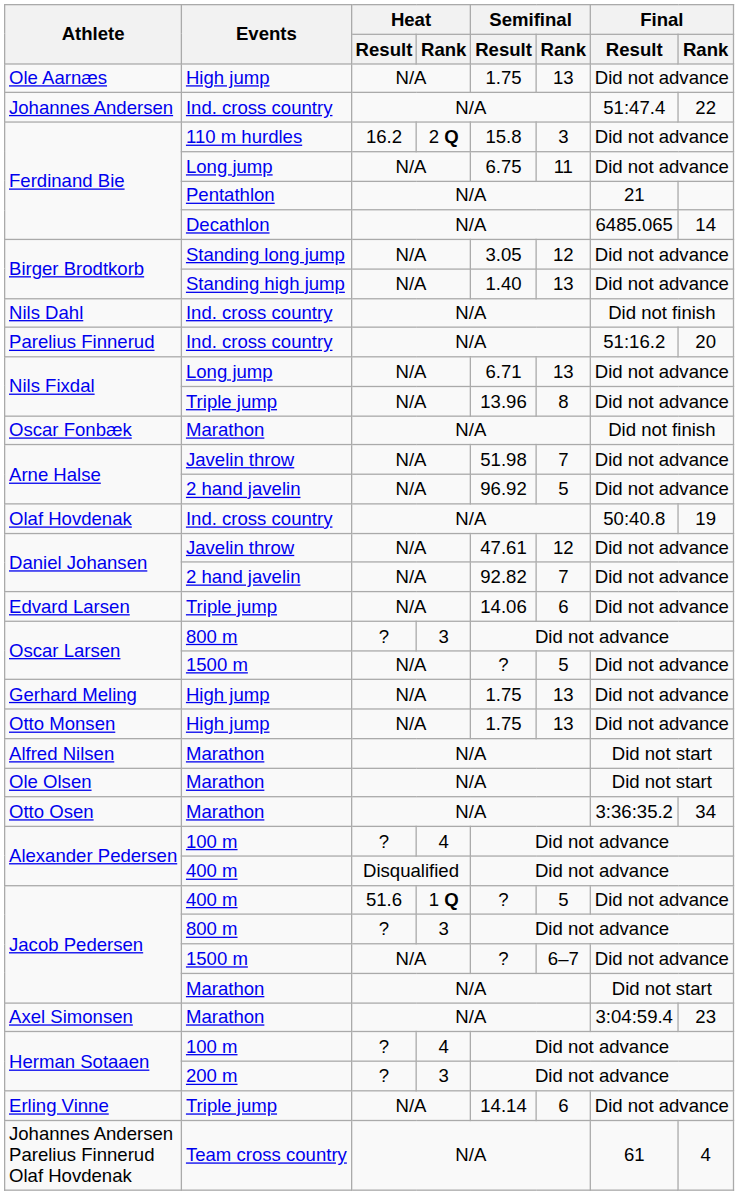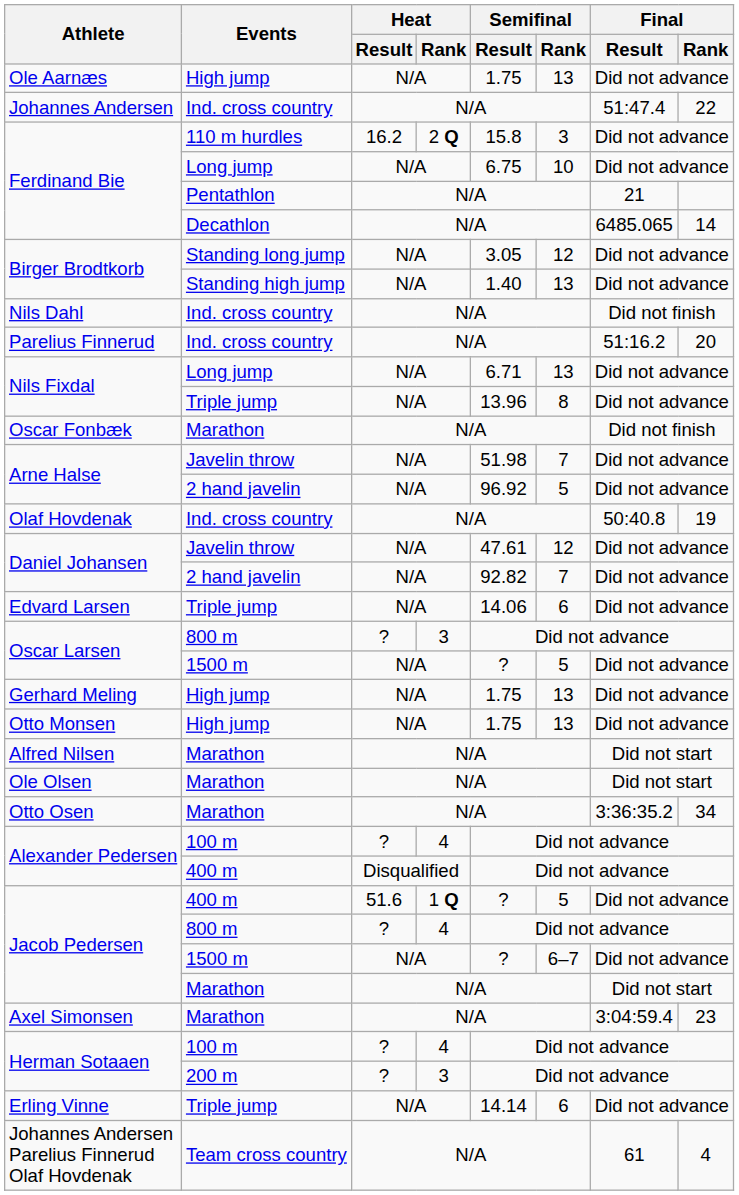 <table class=wikitable style="font-size:90%">
 <tr>
 <th rowspan="2">Athlete</th>
 <th rowspan="2">Events</th>
 <th colspan="2">Heat</th>
 <th colspan="2">Semifinal</th>
 <th colspan="2">Final</th>
 </tr>
 <tr>
 <th>Result</th>
 <th>Rank</th>
 <th>Result</th>
 <th>Rank</th>
 <th>Result</th>
 <th>Rank</th>
 </tr>
 <tr>
 <td><a href='#'>Ole Aarnæs</a></td>
 <td><a href='#'>High jump</a></td>
 <td align=center colspan=2>N/A</td>
 <td align=center>1.75</td>
 <td align=center>13</td>
 <td align=center colspan=2>Did not advance</td>
 </tr>
 <tr>
 <td><a href='#'>Johannes Andersen</a></td>
 <td><a href='#'>Ind. cross country</a></td>
 <td align=center colspan=4>N/A</td>
 <td align=center>51:47.4</td>
 <td align=center>22</td>
 </tr>
 <tr>
 <td rowspan=4><a href='#'>Ferdinand Bie</a></td>
 <td><a href='#'>110 m hurdles</a></td>
 <td align=center>16.2</td>
 <td align=center>2 <strong>Q</strong></td>
 <td align=center>15.8</td>
 <td align=center>3</td>
 <td align=center colspan=2>Did not advance</td>
 </tr>
 <tr>
 <td><a href='#'>Long jump</a></td>
 <td align=center colspan=2>N/A</td>
 <td align=center>6.75</td>
-<td align=center>11</td>
+<td align=center>10</td>
 <td align=center colspan=2>Did not advance</td>
 </tr>
 <tr>
 <td><a href='#'>Pentathlon</a></td>
 <td align=center colspan=4>N/A</td>
 <td align=center>21</td>
 <td align=center></td>
 </tr>
 <tr>
 <td><a href='#'>Decathlon</a></td>
 <td align=center colspan=4>N/A</td>
 <td align=center>6485.065</td>
 <td align=center>14</td>
 </tr>
 <tr>
 <td rowspan=2><a href='#'>Birger Brodtkorb</a></td>
 <td><a href='#'>Standing long jump</a></td>
 <td align=center colspan=2>N/A</td>
 <td align=center>3.05</td>
 <td align=center>12</td>
 <td align=center colspan=2>Did not advance</td>
 </tr>
 <tr>
 <td><a href='#'>Standing high jump</a></td>
 <td align=center colspan=2>N/A</td>
 <td align=center>1.40</td>
 <td align=center>13</td>
 <td align=center colspan=2>Did not advance</td>
 </tr>
 <tr>
 <td><a href='#'>Nils Dahl</a></td>
 <td><a href='#'>Ind. cross country</a></td>
 <td align=center colspan=4>N/A</td>
 <td align=center colspan=2>Did not finish</td>
 </tr>
 <tr>
 <td><a href='#'>Parelius Finnerud</a></td>
 <td><a href='#'>Ind. cross country</a></td>
 <td align=center colspan=4>N/A</td>
 <td align=center>51:16.2</td>
 <td align=center>20</td>
 </tr>
 <tr>
 <td rowspan=2><a href='#'>Nils Fixdal</a></td>
 <td><a href='#'>Long jump</a></td>
 <td align=center colspan=2>N/A</td>
 <td align=center>6.71</td>
 <td align=center>13</td>
 <td align=center colspan=2>Did not advance</td>
 </tr>
 <tr>
 <td><a href='#'>Triple jump</a></td>
 <td align=center colspan=2>N/A</td>
 <td align=center>13.96</td>
 <td align=center>8</td>
 <td align=center colspan=2>Did not advance</td>
 </tr>
 <tr>
 <td><a href='#'>Oscar Fonbæk</a></td>
 <td><a href='#'>Marathon</a></td>
 <td align=center colspan=4>N/A</td>
 <td align=center colspan=2>Did not finish</td>
 </tr>
 <tr>
 <td rowspan=2><a href='#'>Arne Halse</a></td>
 <td><a href='#'>Javelin throw</a></td>
 <td align=center colspan=2>N/A</td>
 <td align=center>51.98</td>
 <td align=center>7</td>
 <td align=center colspan=2>Did not advance</td>
 </tr>
 <tr>
 <td><a href='#'>2 hand javelin</a></td>
 <td align=center colspan=2>N/A</td>
 <td align=center>96.92</td>
 <td align=center>5</td>
 <td align=center colspan=2>Did not advance</td>
 </tr>
 <tr>
 <td><a href='#'>Olaf Hovdenak</a></td>
 <td><a href='#'>Ind. cross country</a></td>
 <td align=center colspan=4>N/A</td>
 <td align=center>50:40.8</td>
 <td align=center>19</td>
 </tr>
 <tr>
 <td rowspan=2><a href='#'>Daniel Johansen</a></td>
 <td><a href='#'>Javelin throw</a></td>
 <td align=center colspan=2>N/A</td>
 <td align=center>47.61</td>
 <td align=center>12</td>
 <td align=center colspan=2>Did not advance</td>
 </tr>
 <tr>
 <td><a href='#'>2 hand javelin</a></td>
 <td align=center colspan=2>N/A</td>
 <td align=center>92.82</td>
 <td align=center>7</td>
 <td align=center colspan=2>Did not advance</td>
 </tr>
 <tr>
 <td><a href='#'>Edvard Larsen</a></td>
 <td><a href='#'>Triple jump</a></td>
 <td align=center colspan=2>N/A</td>
 <td align=center>14.06</td>
 <td align=center>6</td>
 <td align=center colspan=2>Did not advance</td>
 </tr>
 <tr>
 <td rowspan=2><a href='#'>Oscar Larsen</a></td>
 <td><a href='#'>800 m</a></td>
 <td align=center>?</td>
 <td align=center>3</td>
 <td align=center colspan=4>Did not advance</td>
 </tr>
 <tr>
 <td><a href='#'>1500 m</a></td>
 <td align=center colspan=2>N/A</td>
 <td align=center>?</td>
 <td align=center>5</td>
 <td align=center colspan=2>Did not advance</td>
 </tr>
 <tr>
 <td><a href='#'>Gerhard Meling</a></td>
 <td><a href='#'>High jump</a></td>
 <td align=center colspan=2>N/A</td>
 <td align=center>1.75</td>
 <td align=center>13</td>
 <td align=center colspan=2>Did not advance</td>
 </tr>
 <tr>
 <td><a href='#'>Otto Monsen</a></td>
 <td><a href='#'>High jump</a></td>
 <td align=center colspan=2>N/A</td>
 <td align=center>1.75</td>
 <td align=center>13</td>
 <td align=center colspan=2>Did not advance</td>
 </tr>
 <tr>
 <td><a href='#'>Alfred Nilsen</a></td>
 <td><a href='#'>Marathon</a></td>
 <td align=center colspan=4>N/A</td>
 <td align=center colspan=2>Did not start</td>
 </tr>
 <tr>
 <td><a href='#'>Ole Olsen</a></td>
 <td><a href='#'>Marathon</a></td>
 <td align=center colspan=4>N/A</td>
 <td align=center colspan=2>Did not start</td>
 </tr>
 <tr>
 <td><a href='#'>Otto Osen</a></td>
 <td><a href='#'>Marathon</a></td>
 <td align=center colspan=4>N/A</td>
 <td align=center>3:36:35.2</td>
 <td align=center>34</td>
 </tr>
 <tr>
 <td rowspan=2><a href='#'>Alexander Pedersen</a></td>
 <td><a href='#'>100 m</a></td>
 <td align=center>?</td>
 <td align=center>4</td>
 <td align=center colspan=4>Did not advance</td>
 </tr>
 <tr>
 <td><a href='#'>400 m</a></td>
 <td align=center colspan=2>Disqualified</td>
 <td align=center colspan=4>Did not advance</td>
 </tr>
 <tr>
 <td rowspan=4><a href='#'>Jacob Pedersen</a></td>
 <td><a href='#'>400 m</a></td>
 <td align=center>51.6</td>
 <td align=center>1 <strong>Q</strong></td>
 <td align=center>?</td>
 <td align=center>5</td>
 <td align=center colspan=2>Did not advance</td>
 </tr>
 <tr>
 <td><a href='#'>800 m</a></td>
 <td align=center>?</td>
-<td align=center>3</td>
+<td align=center>4</td>
 <td align=center colspan=4>Did not advance</td>
 </tr>
 <tr>
 <td><a href='#'>1500 m</a></td>
 <td align=center colspan=2>N/A</td>
 <td align=center>?</td>
 <td align=center>6–7</td>
 <td align=center colspan=2>Did not advance</td>
 </tr>
 <tr>
 <td><a href='#'>Marathon</a></td>
 <td align=center colspan=4>N/A</td>
 <td align=center colspan=2>Did not start</td>
 </tr>
 <tr>
 <td><a href='#'>Axel Simonsen</a></td>
 <td><a href='#'>Marathon</a></td>
 <td align=center colspan=4>N/A</td>
 <td align=center>3:04:59.4</td>
 <td align=center>23</td>
 </tr>
 <tr>
 <td rowspan=2><a href='#'>Herman Sotaaen</a></td>
 <td><a href='#'>100 m</a></td>
 <td align=center>?</td>
 <td align=center>4</td>
 <td align=center colspan=4>Did not advance</td>
 </tr>
 <tr>
 <td><a href='#'>200 m</a></td>
 <td align=center>?</td>
 <td align=center>3</td>
 <td align=center colspan=4>Did not advance</td>
 </tr>
 <tr>
 <td><a href='#'>Erling Vinne</a></td>
 <td><a href='#'>Triple jump</a></td>
 <td align=center colspan=2>N/A</td>
 <td align=center>14.14</td>
 <td align=center>6</td>
 <td align=center colspan=2>Did not advance</td>
 </tr>
 <tr>
 <td>Johannes Andersen <br> Parelius Finnerud <br> Olaf Hovdenak</td>
 <td><a href='#'>Team cross country</a></td>
 <td align=center colspan=4>N/A</td>
 <td align=center>61</td>
 <td align=center>4</td>
 </tr>
 </table>
